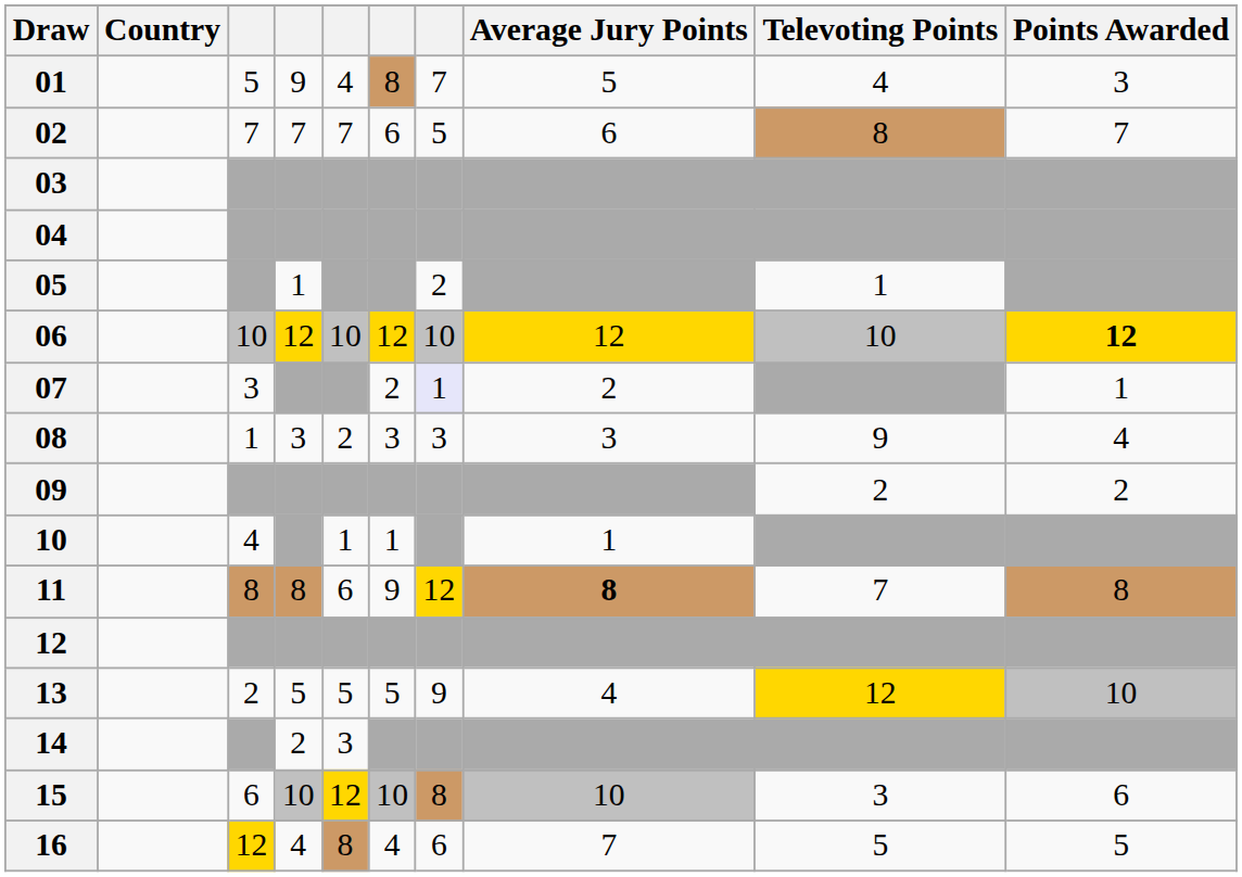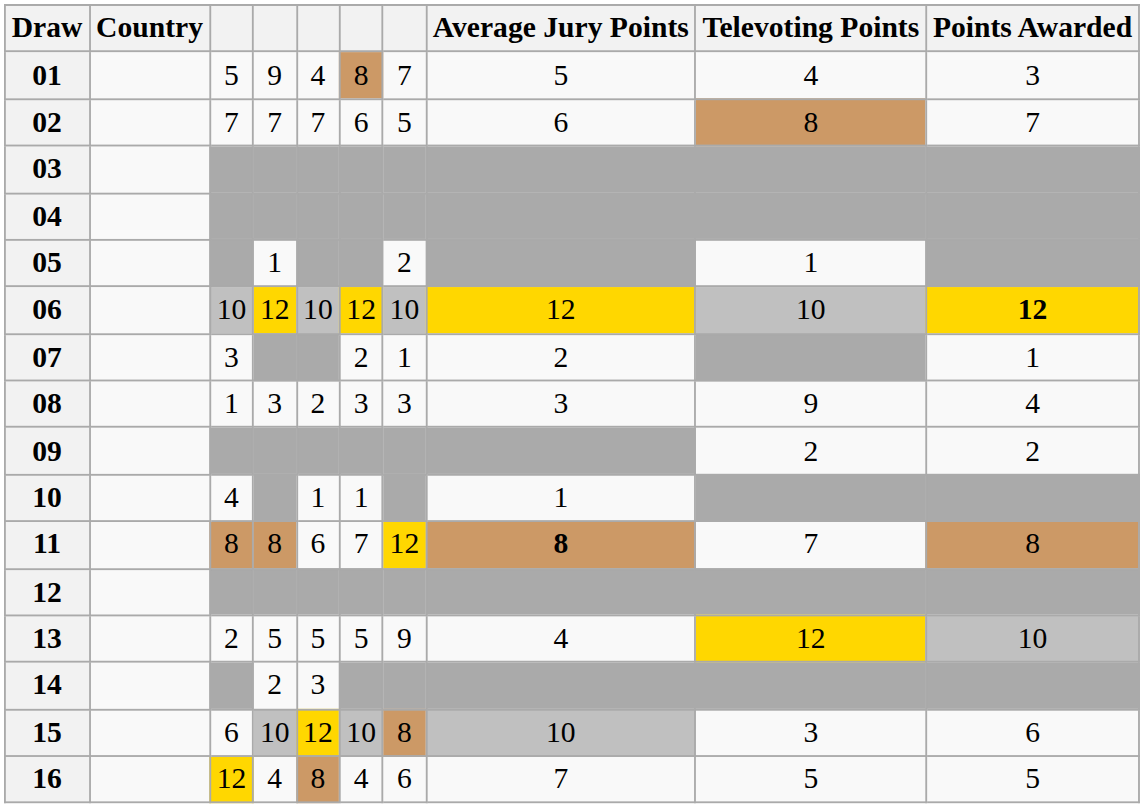 <table class="sortable wikitable collapsible plainrowheaders" style="text-align:center;">
 <tr>
 </tr>
 <tr>
 <th scope="col">Draw</th>
 <th scope="col">Country</th>
 <th scope="col"><small></small></th>
 <th scope="col"><small></small></th>
 <th scope="col"><small></small></th>
 <th scope="col"><small></small></th>
 <th scope="col"><small></small></th>
 <th scope="col">Average Jury Points</th>
 <th scope="col">Televoting Points</th>
 <th scope="col">Points Awarded</th>
 </tr>
 <tr>
 <th scope="row" style="text-align:center;">01</th>
 <td style="text-align:left;"></td>
 <td>5</td>
 <td>9</td>
 <td>4</td>
 <td style="background:#CC9966;">8</td>
 <td>7</td>
 <td>5</td>
 <td>4</td>
 <td>3</td>
 </tr>
 <tr>
 <th scope="row" style="text-align:center;">02</th>
 <td style="text-align:left;"></td>
 <td>7</td>
 <td>7</td>
 <td>7</td>
 <td>6</td>
 <td>5</td>
 <td>6</td>
 <td style="background:#CC9966;">8</td>
 <td>7</td>
 </tr>
 <tr>
 <th scope="row" style="text-align:center;">03</th>
 <td style="text-align:left;"></td>
 <td style="background:#AAAAAA;"></td>
 <td style="background:#AAAAAA;"></td>
 <td style="background:#AAAAAA;"></td>
 <td style="background:#AAAAAA;"></td>
 <td style="background:#AAAAAA;"></td>
 <td style="background:#AAAAAA;"></td>
 <td style="background:#AAAAAA;"></td>
 <td style="background:#AAAAAA;"></td>
 </tr>
 <tr>
 <th scope="row" style="text-align:center;">04</th>
 <td style="text-align:left;"></td>
 <td style="background:#AAAAAA;"></td>
 <td style="background:#AAAAAA;"></td>
 <td style="background:#AAAAAA;"></td>
 <td style="background:#AAAAAA;"></td>
 <td style="background:#AAAAAA;"></td>
 <td style="background:#AAAAAA;"></td>
 <td style="background:#AAAAAA;"></td>
 <td style="background:#AAAAAA;"></td>
 </tr>
 <tr>
 <th scope="row" style="text-align:center;">05</th>
 <td style="text-align:left;"></td>
 <td style="background:#AAAAAA;"></td>
 <td>1</td>
 <td style="background:#AAAAAA;"></td>
 <td style="background:#AAAAAA;"></td>
 <td>2</td>
 <td style="background:#AAAAAA;"></td>
 <td>1</td>
 <td style="background:#AAAAAA;"></td>
 </tr>
 <tr>
 <th scope="row" style="text-align:center;">06</th>
 <td style="text-align:left;"></td>
 <td style="background:silver;">10</td>
 <td style="background:gold;">12</td>
 <td style="background:silver;">10</td>
 <td style="background:gold;">12</td>
 <td style="background:silver;">10</td>
 <td style="background:gold;">12</td>
 <td style="background:silver;">10</td>
 <td style="background:gold;"><strong>12</strong></td>
 </tr>
 <tr>
 <th scope="row" style="text-align:center;">07</th>
 <td style="text-align:left;"></td>
 <td>3</td>
 <td style="background:#AAAAAA;"></td>
 <td style="background:#AAAAAA;"></td>
 <td>2</td>
-<td style="background: lavender;">1</td>
+<td>1</td>
 <td>2</td>
 <td style="background:#AAAAAA;"></td>
 <td>1</td>
 </tr>
 <tr>
 <th scope="row" style="text-align:center;">08</th>
 <td style="text-align:left;"></td>
 <td>1</td>
 <td>3</td>
 <td>2</td>
 <td>3</td>
 <td>3</td>
 <td>3</td>
 <td>9</td>
 <td>4</td>
 </tr>
 <tr>
 <th scope="row" style="text-align:center;">09</th>
 <td style="text-align:left;"></td>
 <td style="background:#AAAAAA;"></td>
 <td style="background:#AAAAAA;"></td>
 <td style="background:#AAAAAA;"></td>
 <td style="background:#AAAAAA;"></td>
 <td style="background:#AAAAAA;"></td>
 <td style="background:#AAAAAA;"></td>
 <td>2</td>
 <td>2</td>
 </tr>
 <tr>
 <th scope="row" style="text-align:center;">10</th>
 <td style="text-align:left;"></td>
 <td>4</td>
 <td style="background:#AAAAAA;"></td>
 <td>1</td>
 <td>1</td>
 <td style="background:#AAAAAA;"></td>
 <td>1</td>
 <td style="background:#AAAAAA;"></td>
 <td style="background:#AAAAAA;"></td>
 </tr>
 <tr>
 <th scope="row" style="text-align:center;">11</th>
 <td style="text-align:left;"></td>
 <td style="background:#CC9966;">8</td>
 <td style="background:#CC9966;">8</td>
 <td>6</td>
-<td>9</td>
+<td>7</td>
 <td style="background:gold;">12</td>
 <td style="background:#CC9966;"><strong>8</strong></td>
 <td>7</td>
 <td style="background:#CC9966;">8</td>
 </tr>
 <tr class="sortbottom">
 <th scope="row" style="text-align:center;">12</th>
 <td style="text-align:left;"></td>
 <td style="background:#AAAAAA;"></td>
 <td style="background:#AAAAAA;"></td>
 <td style="background:#AAAAAA;"></td>
 <td style="background:#AAAAAA;"></td>
 <td style="background:#AAAAAA;"></td>
 <td style="background:#AAAAAA;"></td>
 <td style="background:#AAAAAA;"></td>
 <td style="background:#AAAAAA;"></td>
 </tr>
 <tr>
 <th scope="row" style="text-align:center;">13</th>
 <td style="text-align:left;"></td>
 <td>2</td>
 <td>5</td>
 <td>5</td>
 <td>5</td>
 <td>9</td>
 <td>4</td>
 <td style="background:gold;">12</td>
 <td style="background:silver;">10</td>
 </tr>
 <tr>
 <th scope="row" style="text-align:center;">14</th>
 <td style="text-align:left;"></td>
 <td style="background:#AAAAAA;"></td>
 <td>2</td>
 <td>3</td>
 <td style="background:#AAAAAA;"></td>
 <td style="background:#AAAAAA;"></td>
 <td style="background:#AAAAAA;"></td>
 <td style="background:#AAAAAA;"></td>
 <td style="background:#AAAAAA;"></td>
 </tr>
 <tr>
 <th scope="row" style="text-align:center;">15</th>
 <td style="text-align:left;"></td>
 <td>6</td>
 <td style="background:silver;">10</td>
 <td style="background:gold;">12</td>
 <td style="background:silver;">10</td>
 <td style="background:#CC9966;">8</td>
 <td style="background:silver;">10</td>
 <td>3</td>
 <td>6</td>
 </tr>
 <tr>
 <th scope="row" style="text-align:center;">16</th>
 <td style="text-align:left;"></td>
 <td style="background:gold;">12</td>
 <td>4</td>
 <td style="background:#CC9966;">8</td>
 <td>4</td>
 <td>6</td>
 <td>7</td>
 <td>5</td>
 <td>5</td>
 </tr>
 </table>
